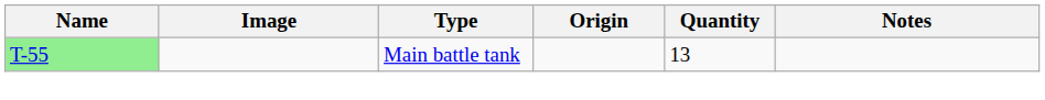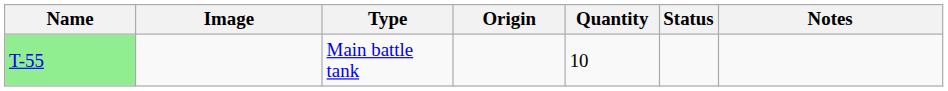 <table class="wikitable" style="width:90%;">
 <tr>
 <th width=14%>Name</th>
 <th width=20%>Image</th>
 <th width=14%>Type</th>
 <th width=12%>Origin</th>
 <th width=10%>Quantity</th>
+<th width=06%>Status</th>
 <th width=24%>Notes</th>
 </tr>
 <tr>
 <td style="background: lightgreen;"><a href='#'>T-55</a></td>
 <td></td>
 <td><a href='#'>Main battle tank</a></td>
 <td></td>
-<td>13</td>
+<td>10</td>
+<td></td>
 <td></td>
 </tr>
 </table>
